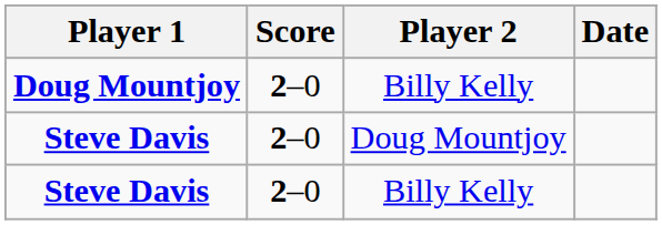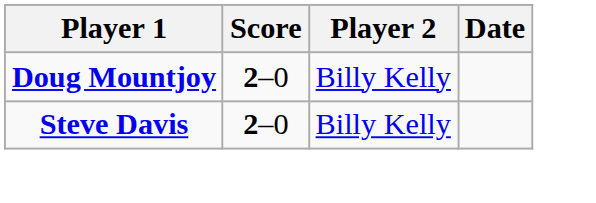 <table class="wikitable" style="text-align: center">
 <tr>
 <th>Player 1</th>
 <th>Score</th>
 <th>Player 2</th>
 <th>Date</th>
 </tr>
 <tr>
 <td> <strong><a href='#'>Doug Mountjoy</a></strong></td>
 <td><strong>2</strong>–0</td>
 <td> <a href='#'>Billy Kelly</a></td>
 <td></td>
 </tr>
 <tr>
 <td> <strong><a href='#'>Steve Davis</a></strong></td>
 <td><strong>2</strong>–0</td>
-<td> <a href='#'>Doug Mountjoy</a></td>
-<td></td>
-</tr>
-<tr>
-<td> <strong><a href='#'>Steve Davis</a></strong></td>
-<td><strong>2</strong>–0</td>
 <td> <a href='#'>Billy Kelly</a></td>
 <td></td>
 </tr>
 </table>
